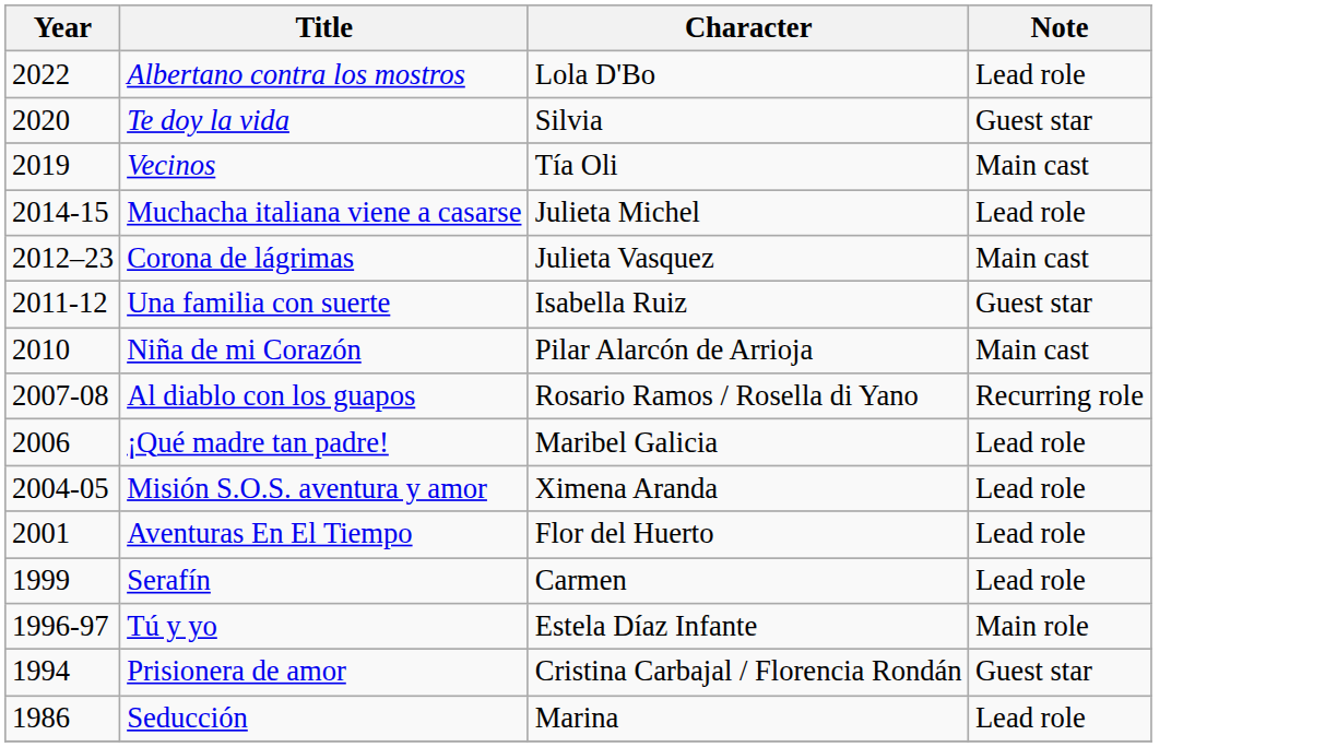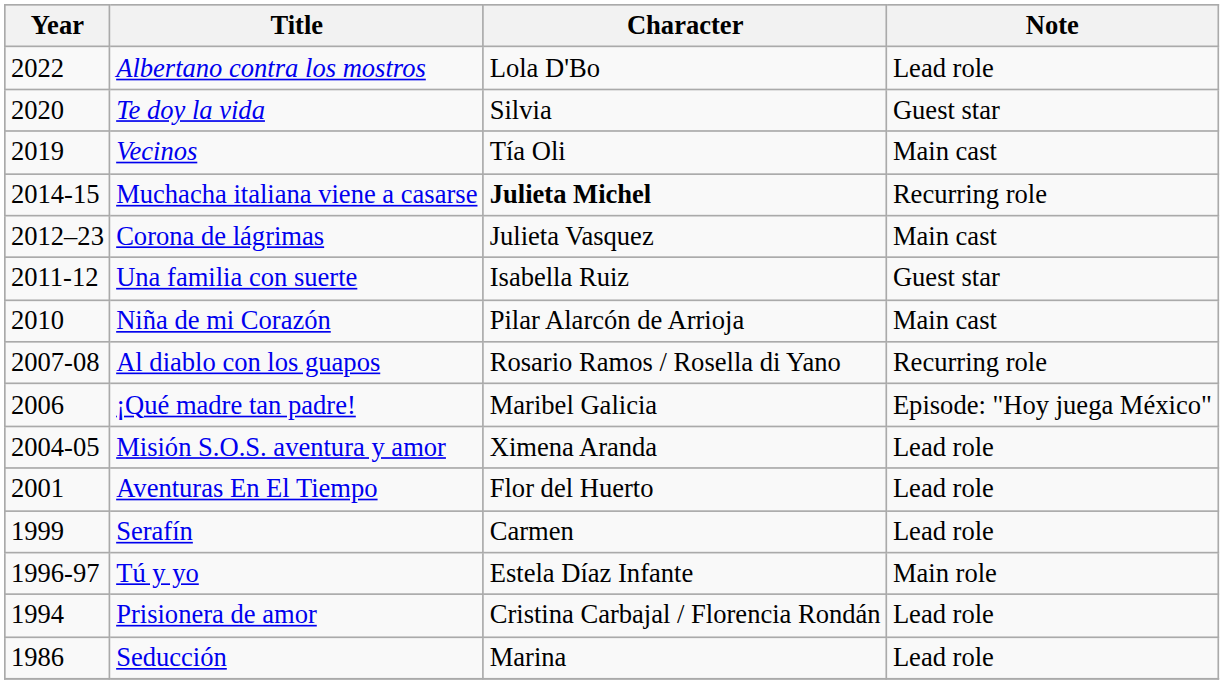 <table class="wikitable">
 <tr>
 <th>Year</th>
 <th>Title</th>
 <th>Character</th>
 <th>Note</th>
 </tr>
 <tr>
 <td>2022</td>
 <td><em><a href='#'>Albertano contra los mostros</a></em></td>
 <td>Lola D'Bo</td>
 <td>Lead role</td>
 </tr>
 <tr>
 <td>2020</td>
 <td><em><a href='#'>Te doy la vida</a></em></td>
 <td>Silvia</td>
 <td>Guest star</td>
 </tr>
 <tr>
 <td>2019</td>
 <td><em><a href='#'>Vecinos</a></td>
 <td>Tía Oli</td>
 <td>Main cast</td>
 </tr>
 <tr>
 <td>2014-15</td>
 <td></em><a href='#'>Muchacha italiana viene a casarse</a><em></td>
-<td>Julieta Michel</td>
-<td>Lead role</td>
+<td><strong>Julieta Michel</strong></td>
+<td>Recurring role</td>
 </tr>
 <tr>
 <td>2012–23</td>
 <td></em><a href='#'>Corona de lágrimas</a><em></td>
 <td>Julieta Vasquez</td>
 <td>Main cast</td>
 </tr>
 <tr>
 <td>2011-12</td>
 <td></em><a href='#'>Una familia con suerte</a><em></td>
 <td>Isabella Ruiz</td>
 <td>Guest star</td>
 </tr>
 <tr>
 <td>2010</td>
 <td></em><a href='#'>Niña de mi Corazón</a><em></td>
 <td>Pilar Alarcón de Arrioja</td>
 <td>Main cast</td>
 </tr>
 <tr>
 <td>2007-08</td>
 <td></em><a href='#'>Al diablo con los guapos</a><em></td>
 <td>Rosario Ramos / Rosella di Yano</td>
 <td>Recurring role</td>
 </tr>
 <tr>
 <td>2006</td>
 <td></em><a href='#'>¡Qué madre tan padre!</a><em></td>
 <td>Maribel Galicia</td>
-<td>Lead role</td>
+<td>Episode: "Hoy juega México"</td>
 </tr>
 <tr>
 <td>2004-05</td>
 <td></em><a href='#'>Misión S.O.S. aventura y amor</a><em></td>
 <td>Ximena Aranda</td>
 <td>Lead role</td>
 </tr>
 <tr>
 <td>2001</td>
 <td></em><a href='#'>Aventuras En El Tiempo</a><em></td>
 <td>Flor del Huerto</td>
 <td>Lead role</td>
 </tr>
 <tr>
 <td>1999</td>
 <td></em><a href='#'>Serafín</a><em></td>
 <td>Carmen</td>
 <td>Lead role</td>
 </tr>
 <tr>
 <td>1996-97</td>
 <td></em><a href='#'>Tú y yo</a><em></td>
 <td>Estela Díaz Infante</td>
 <td>Main role</td>
 </tr>
 <tr>
 <td>1994</td>
 <td></em><a href='#'>Prisionera de amor</a><em></td>
 <td>Cristina Carbajal / Florencia Rondán</td>
-<td>Guest star</td>
+<td>Lead role</td>
 </tr>
 <tr>
 <td>1986</td>
 <td></em><a href='#'>Seducción</a><em></td>
 <td>Marina</td>
 <td>Lead role</td>
 </tr>
 <tr>
 </tr>
 </table>
